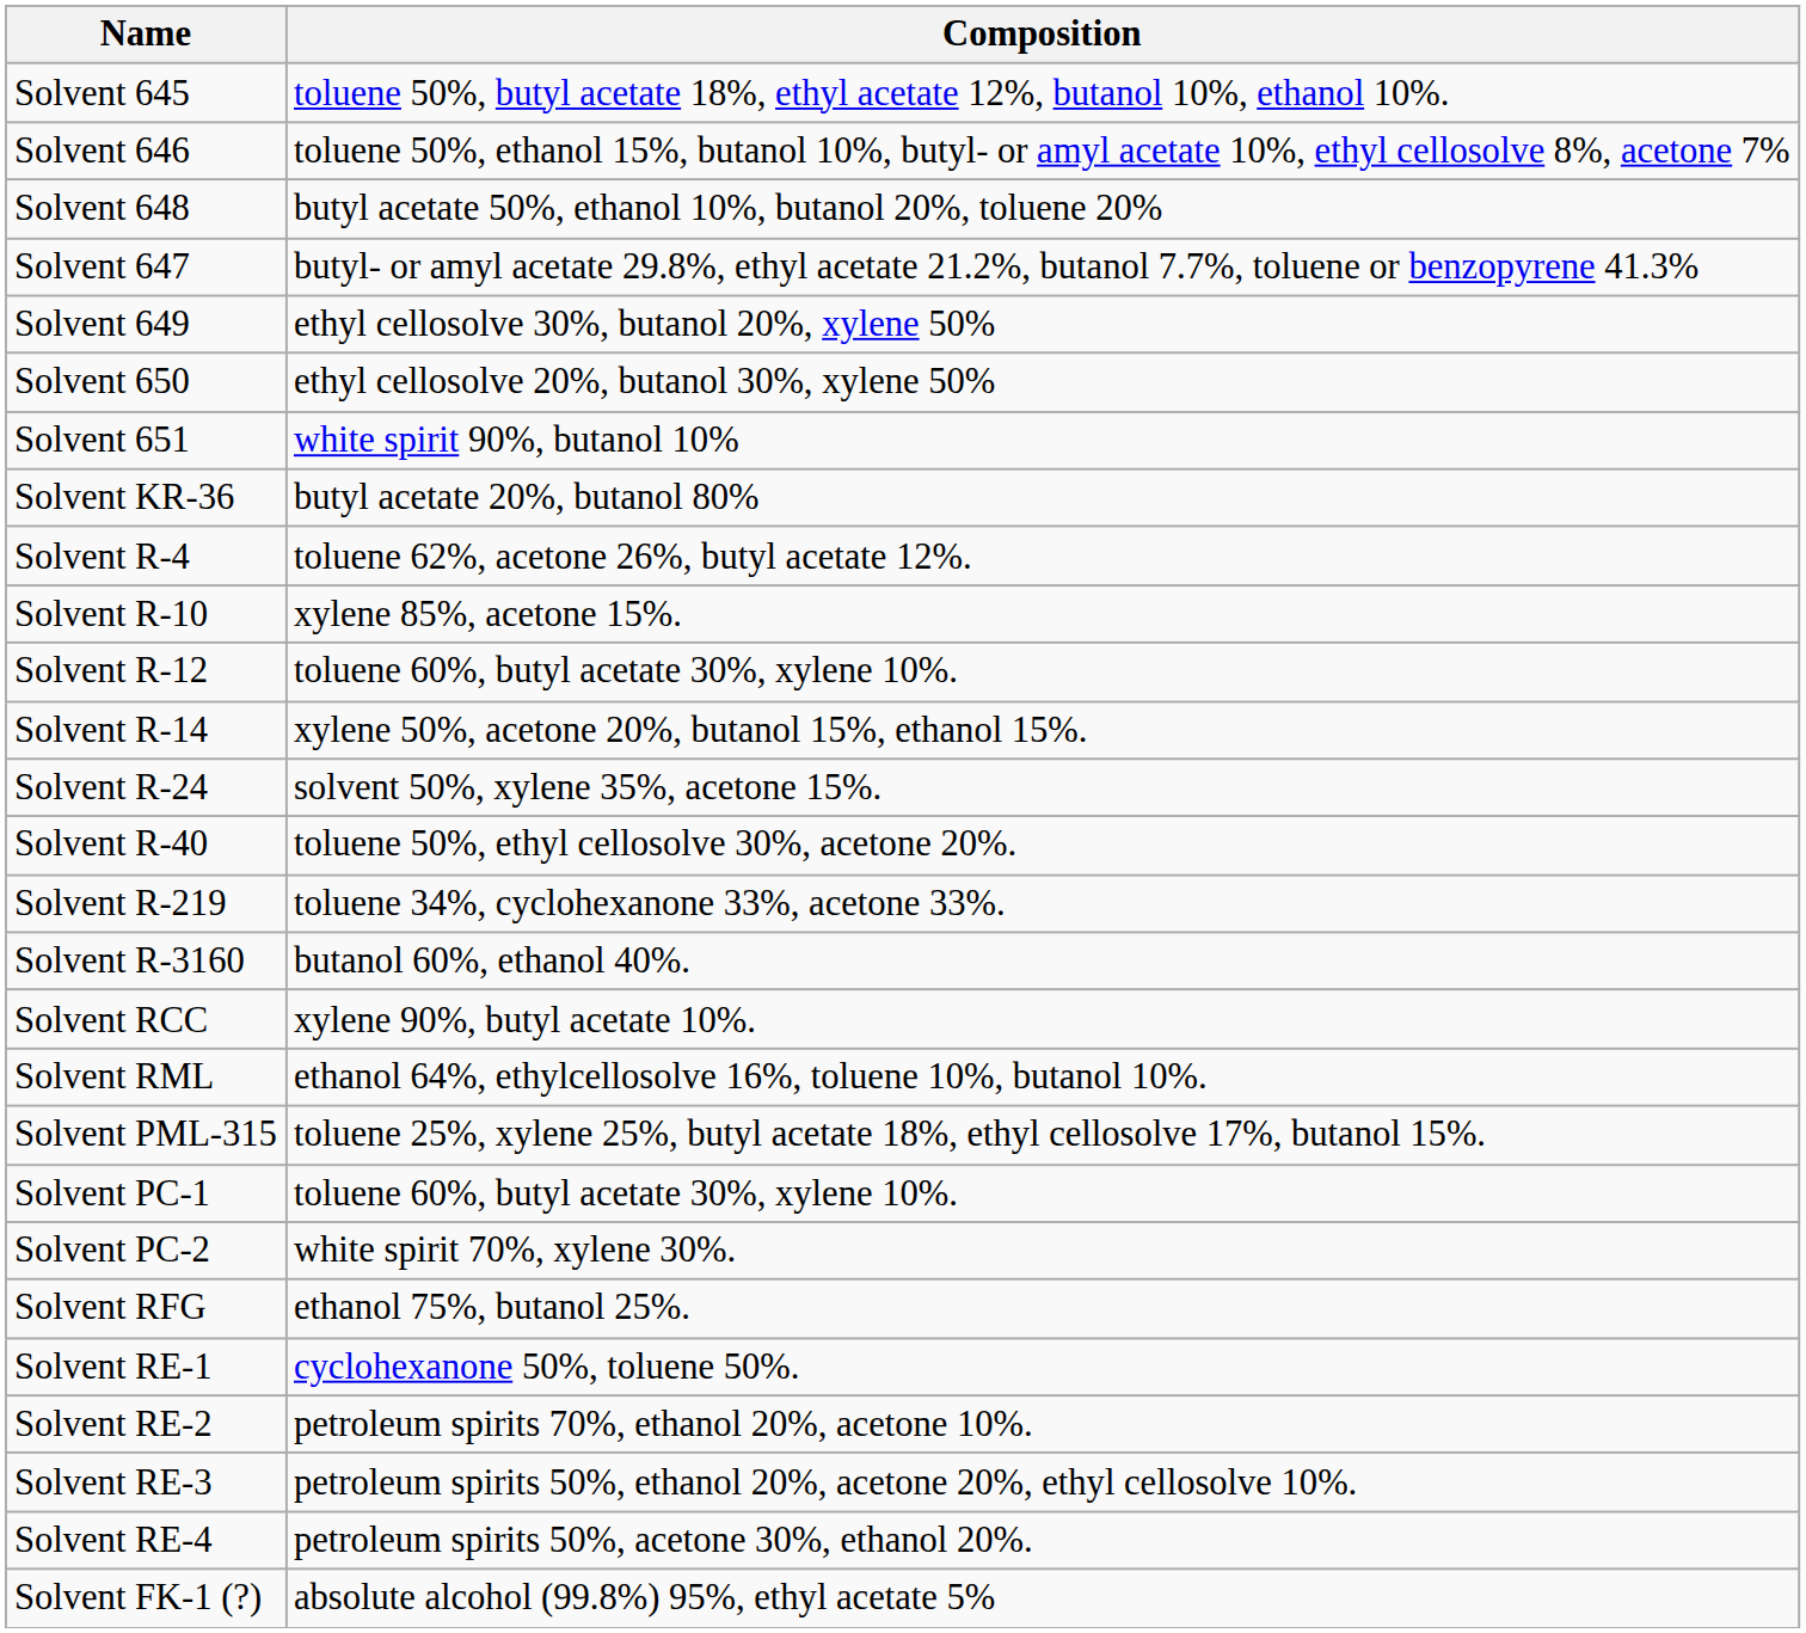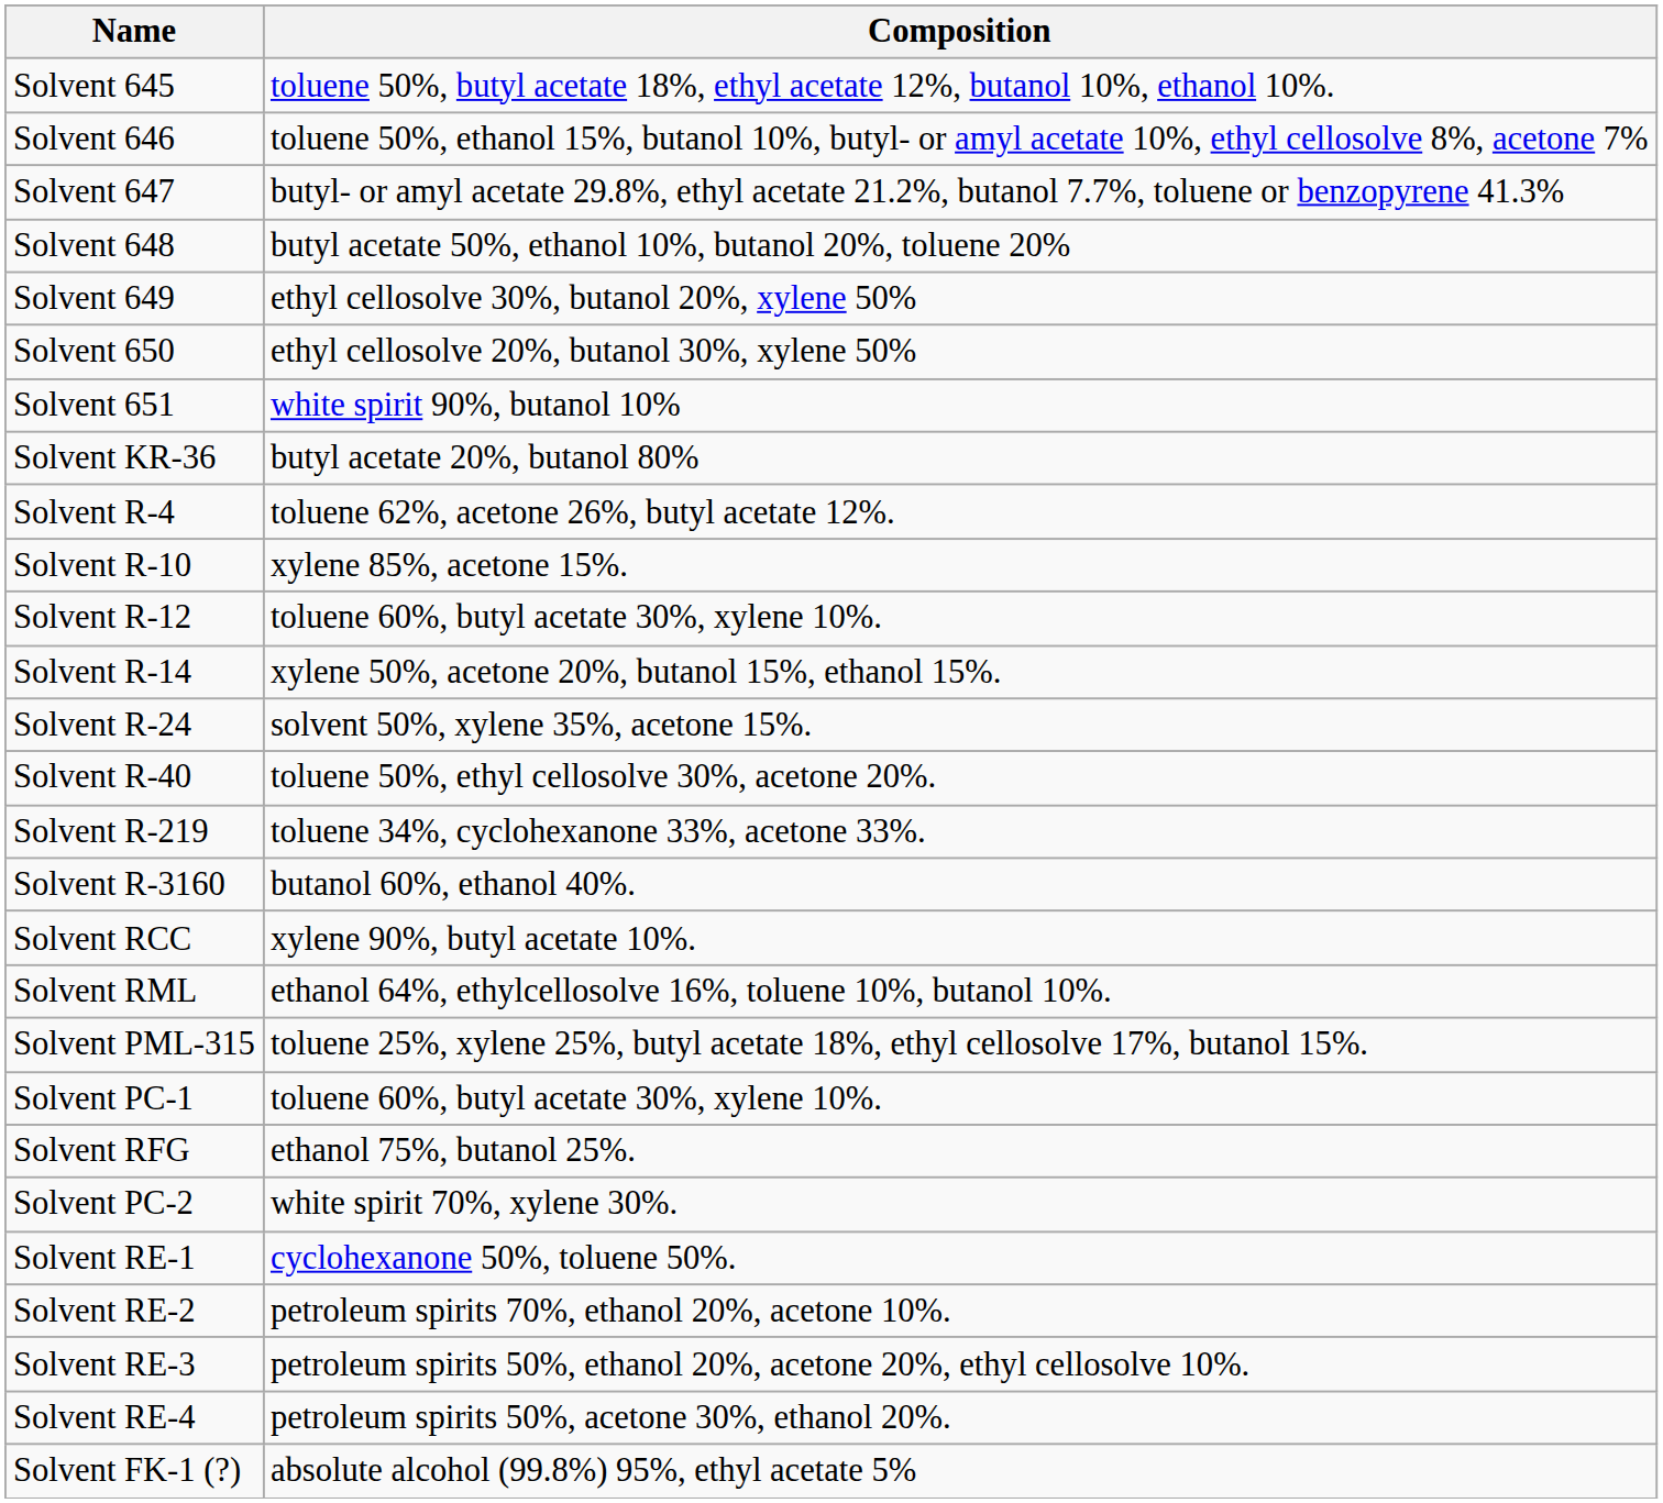 <table class="wikitable">
 <tr>
 <th>Name</th>
 <th>Composition</th>
 </tr>
 <tr>
 <td>Solvent 645</td>
 <td><a href='#'>toluene</a> 50%, <a href='#'>butyl acetate</a> 18%, <a href='#'>ethyl acetate</a> 12%, <a href='#'>butanol</a> 10%, <a href='#'>ethanol</a> 10%.</td>
 </tr>
 <tr>
 <td>Solvent 646</td>
 <td>toluene 50%, ethanol 15%, butanol 10%, butyl- or <a href='#'>amyl acetate</a> 10%, <a href='#'>ethyl cellosolve</a> 8%, <a href='#'>acetone</a> 7%</td>
 </tr>
 <tr>
+<td>Solvent 647</td>
+<td>butyl- or amyl acetate 29.8%, ethyl acetate 21.2%, butanol 7.7%, toluene or <a href='#'>benzopyrene</a> 41.3%</td>
+</tr>
+<tr>
 <td>Solvent 648</td>
 <td>butyl acetate 50%, ethanol 10%, butanol 20%, toluene 20%</td>
-</tr>
-<tr>
-<td>Solvent 647</td>
-<td>butyl- or amyl acetate 29.8%, ethyl acetate 21.2%, butanol 7.7%, toluene or <a href='#'>benzopyrene</a> 41.3%</td>
 </tr>
 <tr>
 <td>Solvent 649</td>
 <td>ethyl cellosolve 30%, butanol 20%, <a href='#'>xylene</a> 50%</td>
 </tr>
 <tr>
 <td>Solvent 650</td>
 <td>ethyl cellosolve 20%, butanol 30%, xylene 50%</td>
 </tr>
 <tr>
 <td>Solvent 651</td>
 <td><a href='#'>white spirit</a> 90%, butanol 10%</td>
 </tr>
 <tr>
 <td>Solvent KR-36</td>
 <td>butyl acetate 20%, butanol 80%</td>
 </tr>
 <tr>
 <td>Solvent R-4</td>
 <td>toluene 62%, acetone 26%, butyl acetate 12%.</td>
 </tr>
 <tr>
 <td>Solvent R-10</td>
 <td>xylene 85%, acetone 15%.</td>
 </tr>
 <tr>
 <td>Solvent R-12</td>
 <td>toluene 60%, butyl acetate 30%, xylene 10%.</td>
 </tr>
 <tr>
 <td>Solvent R-14</td>
 <td>xylene 50%, acetone 20%, butanol 15%, ethanol 15%.</td>
 </tr>
 <tr>
 <td>Solvent R-24</td>
 <td>solvent 50%, xylene 35%, acetone 15%.</td>
 </tr>
 <tr>
 <td>Solvent R-40</td>
 <td>toluene 50%, ethyl cellosolve 30%, acetone 20%.</td>
 </tr>
 <tr>
 <td>Solvent R-219</td>
 <td>toluene 34%, cyclohexanone 33%, acetone 33%.</td>
 </tr>
 <tr>
 <td>Solvent R-3160</td>
 <td>butanol 60%, ethanol 40%.</td>
 </tr>
 <tr>
 <td>Solvent RCC</td>
 <td>xylene 90%, butyl acetate 10%.</td>
 </tr>
 <tr>
 <td>Solvent RML</td>
 <td>ethanol 64%, ethylcellosolve 16%, toluene 10%, butanol 10%.</td>
 </tr>
 <tr>
 <td>Solvent PML-315</td>
 <td>toluene 25%, xylene 25%, butyl acetate 18%, ethyl cellosolve 17%, butanol 15%.</td>
 </tr>
 <tr>
 <td>Solvent PC-1</td>
 <td>toluene 60%, butyl acetate 30%, xylene 10%.</td>
 </tr>
 <tr>
+<td>Solvent RFG</td>
+<td>ethanol 75%, butanol 25%.</td>
+</tr>
+<tr>
 <td>Solvent PC-2</td>
 <td>white spirit 70%, xylene 30%.</td>
-</tr>
-<tr>
-<td>Solvent RFG</td>
-<td>ethanol 75%, butanol 25%.</td>
 </tr>
 <tr>
 <td>Solvent RE-1</td>
 <td><a href='#'>cyclohexanone</a> 50%, toluene 50%.</td>
 </tr>
 <tr>
 <td>Solvent RE-2</td>
 <td>petroleum spirits 70%, ethanol 20%, acetone 10%.</td>
 </tr>
 <tr>
 <td>Solvent RE-3</td>
 <td>petroleum spirits 50%, ethanol 20%, acetone 20%, ethyl cellosolve 10%.</td>
 </tr>
 <tr>
 <td>Solvent RE-4</td>
 <td>petroleum spirits 50%, acetone 30%, ethanol 20%.</td>
 </tr>
 <tr>
 <td>Solvent FK-1 (?)</td>
 <td>absolute alcohol (99.8%) 95%, ethyl acetate 5%</td>
 </tr>
 </table>
